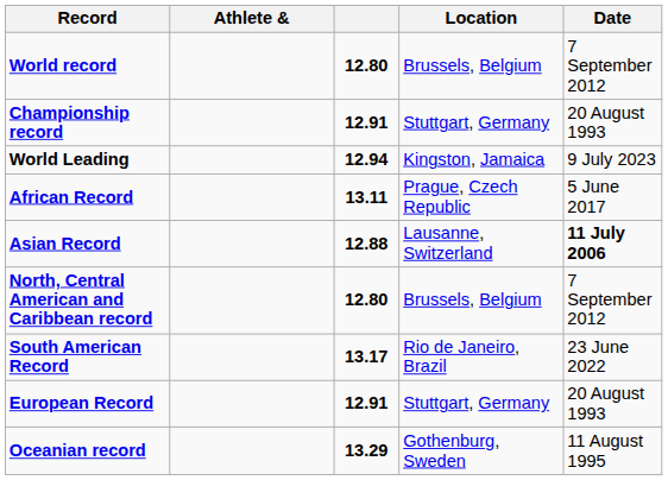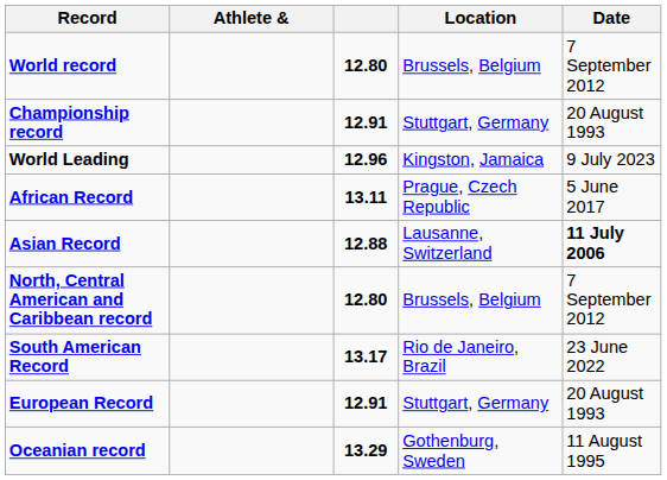 <table class="wikitable">
 <tr>
 <th width=25% align=center>Record</th>
 <th width=25% align=center>Athlete & </th>
 <th width=10% align=center></th>
 <th width=25% align=center>Location</th>
 <th width=15% align=center>Date</th>
 </tr>
 <tr>
 <td><strong><a href='#'>World record</a></strong></td>
 <td></td>
 <td align=center><strong>12.80</strong></td>
 <td><a href='#'>Brussels</a>, <a href='#'>Belgium</a></td>
 <td>7 September 2012</td>
 </tr>
 <tr>
 <td><strong><a href='#'>Championship record</a></strong></td>
 <td></td>
 <td align=center><strong>12.91</strong></td>
 <td><a href='#'>Stuttgart</a>, <a href='#'>Germany</a></td>
 <td>20 August 1993</td>
 </tr>
 <tr>
 <td><strong>World Leading</strong></td>
 <td></td>
-<td align=center><strong>12.94</strong></td>
+<td align=center><strong>12.96</strong></td>
 <td><a href='#'>Kingston</a>, <a href='#'>Jamaica</a></td>
 <td>9 July 2023</td>
 </tr>
 <tr>
 <td><strong><a href='#'>African Record</a></strong></td>
 <td></td>
 <td align=center><strong>13.11</strong></td>
 <td><a href='#'>Prague</a>, <a href='#'>Czech Republic</a></td>
 <td>5 June 2017</td>
 </tr>
 <tr>
 <td><strong><a href='#'>Asian Record</a></strong></td>
 <td></td>
 <td align=center><strong>12.88</strong></td>
 <td><a href='#'>Lausanne</a>, <a href='#'>Switzerland</a></td>
 <td><strong>11 July 2006</strong></td>
 </tr>
 <tr>
 <td><strong><a href='#'>North, Central American and Caribbean record</a></strong></td>
 <td></td>
 <td align=center><strong>12.80</strong></td>
 <td><a href='#'>Brussels</a>, <a href='#'>Belgium</a></td>
 <td>7 September 2012</td>
 </tr>
 <tr>
 <td><strong><a href='#'>South American Record</a></strong></td>
 <td></td>
 <td align=center><strong>13.17</strong></td>
 <td><a href='#'>Rio de Janeiro</a>, <a href='#'>Brazil</a></td>
 <td>23 June 2022</td>
 </tr>
 <tr>
 <td><strong><a href='#'>European Record</a></strong></td>
 <td></td>
 <td align=center><strong>12.91</strong></td>
 <td><a href='#'>Stuttgart</a>, <a href='#'>Germany</a></td>
 <td>20 August 1993</td>
 </tr>
 <tr>
 <td><strong><a href='#'>Oceanian record</a></strong></td>
 <td></td>
 <td align=center><strong>13.29</strong></td>
 <td><a href='#'>Gothenburg</a>, <a href='#'>Sweden</a></td>
 <td>11 August 1995</td>
 </tr>
 </table>
